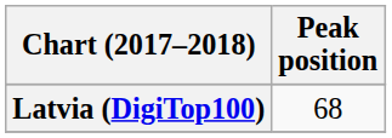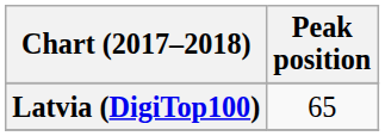 <table class="wikitable sortable plainrowheaders" style="text-align:center;">
 <tr>
 <th scope="col">Chart (2017–2018)</th>
 <th scope="col">Peak<br>position</th>
 </tr>
 <tr>
 </tr>
 <tr>
 <th scope="row">Latvia (<a href='#'>DigiTop100</a>)</th>
-<td>68</td>
+<td>65</td>
 </tr>
 <tr>
 </tr>
 <tr>
 </tr>
 </table>
